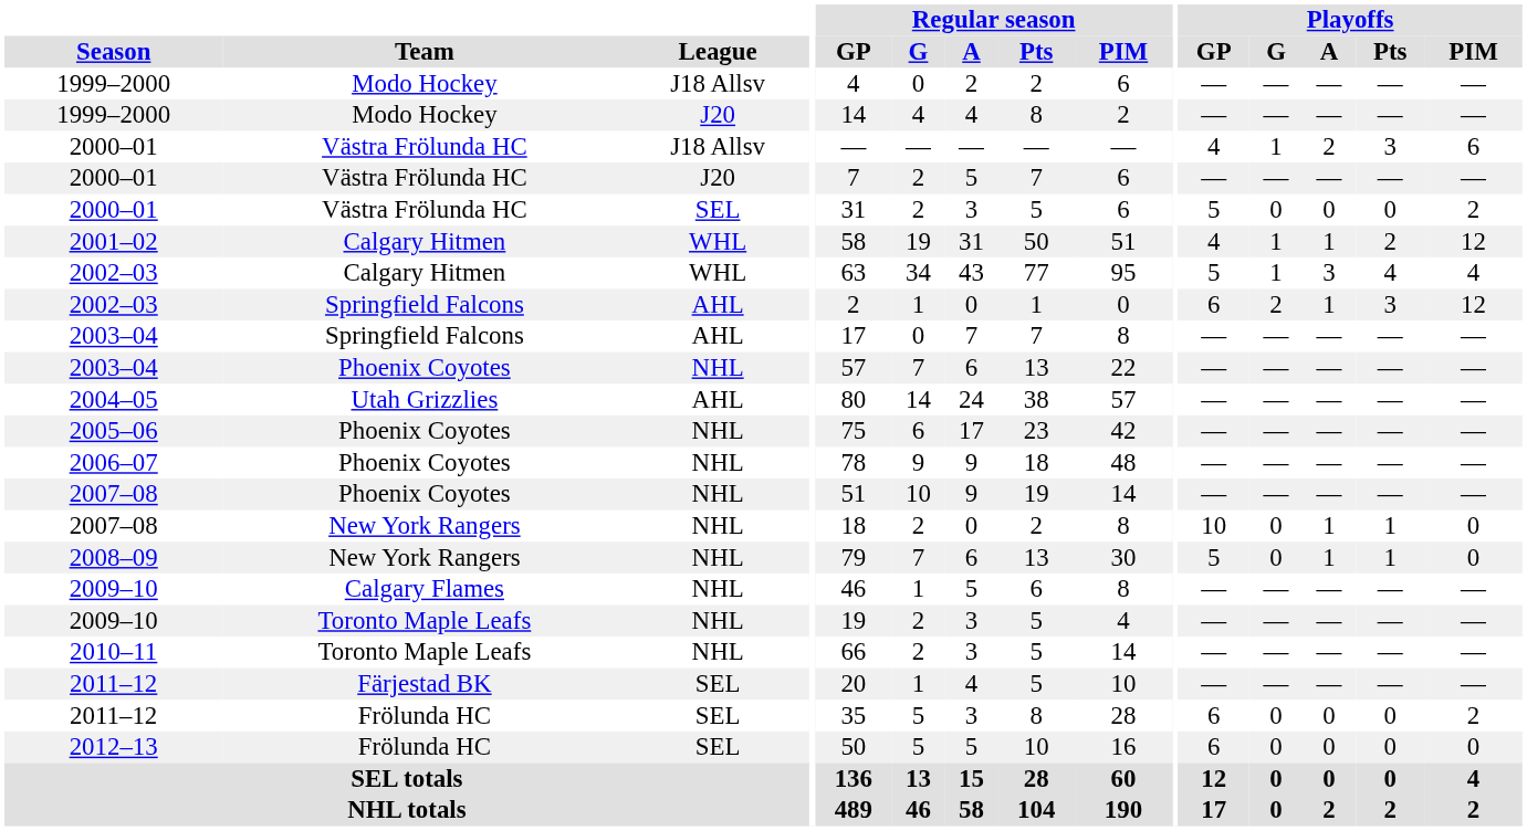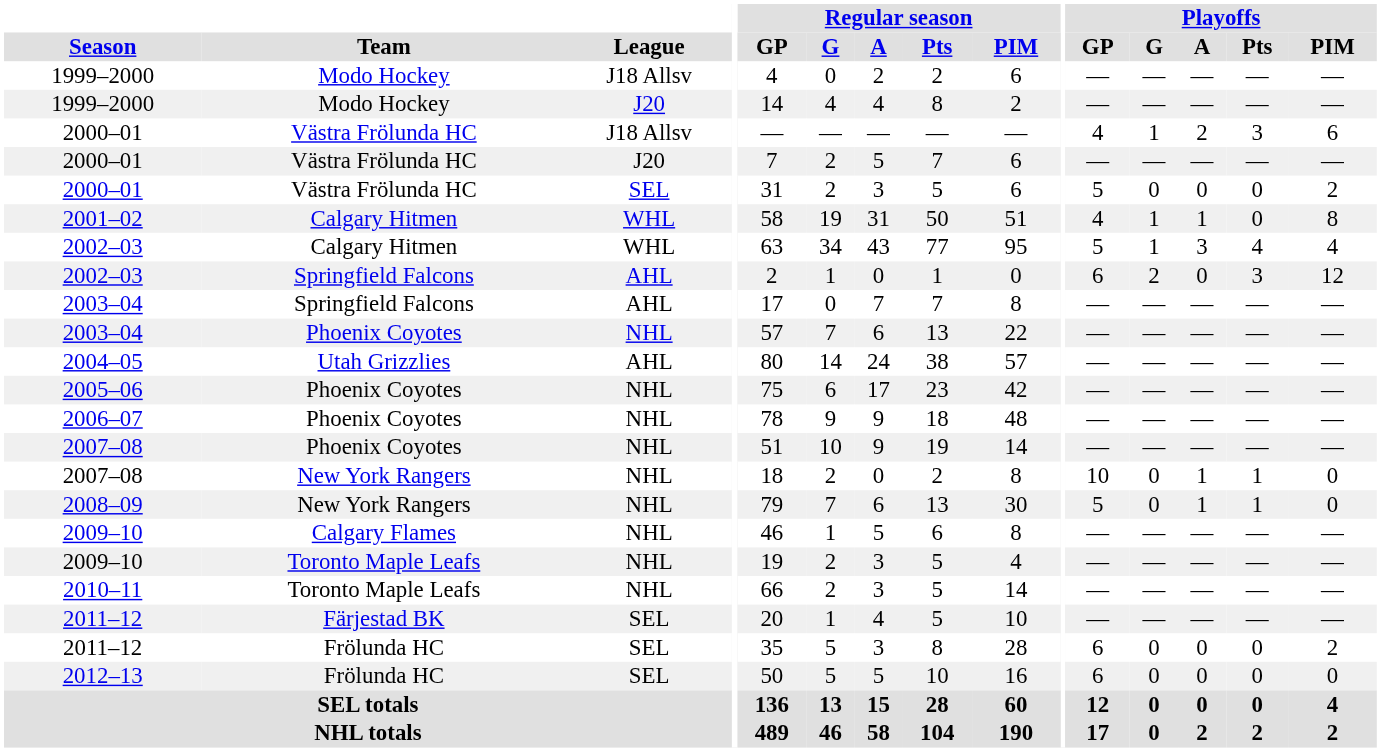 <table border="0" cellpadding="1" cellspacing="0" style="text-align:center; width:60em">
 <tr bgcolor="#e0e0e0">
 <th colspan="3" bgcolor="#ffffff"></th>
 <th rowspan="99" bgcolor="#ffffff"></th>
 <th colspan="5"><a href='#'>Regular season</a></th>
 <th rowspan="99" bgcolor="#ffffff"></th>
 <th colspan="5"><a href='#'>Playoffs</a></th>
 </tr>
 <tr bgcolor="#e0e0e0">
 <th><a href='#'>Season</a></th>
 <th>Team</th>
 <th>League</th>
 <th>GP</th>
 <th><a href='#'>G</a></th>
 <th><a href='#'>A</a></th>
 <th><a href='#'>Pts</a></th>
 <th><a href='#'>PIM</a></th>
 <th>GP</th>
 <th>G</th>
 <th>A</th>
 <th>Pts</th>
 <th>PIM</th>
 </tr>
 <tr>
 <td>1999–2000</td>
 <td><a href='#'>Modo Hockey</a></td>
 <td>J18 Allsv</td>
 <td>4</td>
 <td>0</td>
 <td>2</td>
 <td>2</td>
 <td>6</td>
 <td>—</td>
 <td>—</td>
 <td>—</td>
 <td>—</td>
 <td>—</td>
 </tr>
 <tr bgcolor="#f0f0f0">
 <td>1999–2000</td>
 <td>Modo Hockey</td>
 <td><a href='#'>J20</a></td>
 <td>14</td>
 <td>4</td>
 <td>4</td>
 <td>8</td>
 <td>2</td>
 <td>—</td>
 <td>—</td>
 <td>—</td>
 <td>—</td>
 <td>—</td>
 </tr>
 <tr>
 <td>2000–01</td>
 <td><a href='#'>Västra Frölunda HC</a></td>
 <td>J18 Allsv</td>
 <td>—</td>
 <td>—</td>
 <td>—</td>
 <td>—</td>
 <td>—</td>
 <td>4</td>
 <td>1</td>
 <td>2</td>
 <td>3</td>
 <td>6</td>
 </tr>
 <tr bgcolor="#f0f0f0">
 <td>2000–01</td>
 <td>Västra Frölunda HC</td>
 <td>J20</td>
 <td>7</td>
 <td>2</td>
 <td>5</td>
 <td>7</td>
 <td>6</td>
 <td>—</td>
 <td>—</td>
 <td>—</td>
 <td>—</td>
 <td>—</td>
 </tr>
 <tr>
 <td><a href='#'>2000–01</a></td>
 <td>Västra Frölunda HC</td>
 <td><a href='#'>SEL</a></td>
 <td>31</td>
 <td>2</td>
 <td>3</td>
 <td>5</td>
 <td>6</td>
 <td>5</td>
 <td>0</td>
 <td>0</td>
 <td>0</td>
 <td>2</td>
 </tr>
 <tr bgcolor="#f0f0f0">
 <td><a href='#'>2001–02</a></td>
 <td><a href='#'>Calgary Hitmen</a></td>
 <td><a href='#'>WHL</a></td>
 <td>58</td>
 <td>19</td>
 <td>31</td>
 <td>50</td>
 <td>51</td>
 <td>4</td>
 <td>1</td>
 <td>1</td>
-<td>2</td>
-<td>12</td>
+<td>0</td>
+<td>8</td>
 </tr>
 <tr>
 <td><a href='#'>2002–03</a></td>
 <td>Calgary Hitmen</td>
 <td>WHL</td>
 <td>63</td>
 <td>34</td>
 <td>43</td>
 <td>77</td>
 <td>95</td>
 <td>5</td>
 <td>1</td>
 <td>3</td>
 <td>4</td>
 <td>4</td>
 </tr>
 <tr bgcolor="#f0f0f0">
 <td><a href='#'>2002–03</a></td>
 <td><a href='#'>Springfield Falcons</a></td>
 <td><a href='#'>AHL</a></td>
 <td>2</td>
 <td>1</td>
 <td>0</td>
 <td>1</td>
 <td>0</td>
 <td>6</td>
 <td>2</td>
-<td>1</td>
+<td>0</td>
 <td>3</td>
 <td>12</td>
 </tr>
 <tr>
 <td><a href='#'>2003–04</a></td>
 <td>Springfield Falcons</td>
 <td>AHL</td>
 <td>17</td>
 <td>0</td>
 <td>7</td>
 <td>7</td>
 <td>8</td>
 <td>—</td>
 <td>—</td>
 <td>—</td>
 <td>—</td>
 <td>—</td>
 </tr>
 <tr bgcolor="#f0f0f0">
 <td><a href='#'>2003–04</a></td>
 <td><a href='#'>Phoenix Coyotes</a></td>
 <td><a href='#'>NHL</a></td>
 <td>57</td>
 <td>7</td>
 <td>6</td>
 <td>13</td>
 <td>22</td>
 <td>—</td>
 <td>—</td>
 <td>—</td>
 <td>—</td>
 <td>—</td>
 </tr>
 <tr>
 <td><a href='#'>2004–05</a></td>
 <td><a href='#'>Utah Grizzlies</a></td>
 <td>AHL</td>
 <td>80</td>
 <td>14</td>
 <td>24</td>
 <td>38</td>
 <td>57</td>
 <td>—</td>
 <td>—</td>
 <td>—</td>
 <td>—</td>
 <td>—</td>
 </tr>
 <tr bgcolor="#f0f0f0">
 <td><a href='#'>2005–06</a></td>
 <td>Phoenix Coyotes</td>
 <td>NHL</td>
 <td>75</td>
 <td>6</td>
 <td>17</td>
 <td>23</td>
 <td>42</td>
 <td>—</td>
 <td>—</td>
 <td>—</td>
 <td>—</td>
 <td>—</td>
 </tr>
 <tr>
 <td><a href='#'>2006–07</a></td>
 <td>Phoenix Coyotes</td>
 <td>NHL</td>
 <td>78</td>
 <td>9</td>
 <td>9</td>
 <td>18</td>
 <td>48</td>
 <td>—</td>
 <td>—</td>
 <td>—</td>
 <td>—</td>
 <td>—</td>
 </tr>
 <tr bgcolor="#f0f0f0">
 <td><a href='#'>2007–08</a></td>
 <td>Phoenix Coyotes</td>
 <td>NHL</td>
 <td>51</td>
 <td>10</td>
 <td>9</td>
 <td>19</td>
 <td>14</td>
 <td>—</td>
 <td>—</td>
 <td>—</td>
 <td>—</td>
 <td>—</td>
 </tr>
 <tr>
 <td>2007–08</td>
 <td><a href='#'>New York Rangers</a></td>
 <td>NHL</td>
 <td>18</td>
 <td>2</td>
 <td>0</td>
 <td>2</td>
 <td>8</td>
 <td>10</td>
 <td>0</td>
 <td>1</td>
 <td>1</td>
 <td>0</td>
 </tr>
 <tr bgcolor="#f0f0f0">
 <td><a href='#'>2008–09</a></td>
 <td>New York Rangers</td>
 <td>NHL</td>
 <td>79</td>
 <td>7</td>
 <td>6</td>
 <td>13</td>
 <td>30</td>
 <td>5</td>
 <td>0</td>
 <td>1</td>
 <td>1</td>
 <td>0</td>
 </tr>
 <tr>
 <td><a href='#'>2009–10</a></td>
 <td><a href='#'>Calgary Flames</a></td>
 <td>NHL</td>
 <td>46</td>
 <td>1</td>
 <td>5</td>
 <td>6</td>
 <td>8</td>
 <td>—</td>
 <td>—</td>
 <td>—</td>
 <td>—</td>
 <td>—</td>
 </tr>
 <tr bgcolor="#f0f0f0">
 <td>2009–10</td>
 <td><a href='#'>Toronto Maple Leafs</a></td>
 <td>NHL</td>
 <td>19</td>
 <td>2</td>
 <td>3</td>
 <td>5</td>
 <td>4</td>
 <td>—</td>
 <td>—</td>
 <td>—</td>
 <td>—</td>
 <td>—</td>
 </tr>
 <tr>
 <td><a href='#'>2010–11</a></td>
 <td>Toronto Maple Leafs</td>
 <td>NHL</td>
 <td>66</td>
 <td>2</td>
 <td>3</td>
 <td>5</td>
 <td>14</td>
 <td>—</td>
 <td>—</td>
 <td>—</td>
 <td>—</td>
 <td>—</td>
 </tr>
 <tr bgcolor="#f0f0f0">
 <td><a href='#'>2011–12</a></td>
 <td><a href='#'>Färjestad BK</a></td>
 <td>SEL</td>
 <td>20</td>
 <td>1</td>
 <td>4</td>
 <td>5</td>
 <td>10</td>
 <td>—</td>
 <td>—</td>
 <td>—</td>
 <td>—</td>
 <td>—</td>
 </tr>
 <tr>
 <td>2011–12</td>
 <td>Frölunda HC</td>
 <td>SEL</td>
 <td>35</td>
 <td>5</td>
 <td>3</td>
 <td>8</td>
 <td>28</td>
 <td>6</td>
 <td>0</td>
 <td>0</td>
 <td>0</td>
 <td>2</td>
 </tr>
 <tr bgcolor="#f0f0f0">
 <td><a href='#'>2012–13</a></td>
 <td>Frölunda HC</td>
 <td>SEL</td>
 <td>50</td>
 <td>5</td>
 <td>5</td>
 <td>10</td>
 <td>16</td>
 <td>6</td>
 <td>0</td>
 <td>0</td>
 <td>0</td>
 <td>0</td>
 </tr>
 <tr bgcolor="#e0e0e0">
 <th colspan="3">SEL totals</th>
 <th>136</th>
 <th>13</th>
 <th>15</th>
 <th>28</th>
 <th>60</th>
 <th>12</th>
 <th>0</th>
 <th>0</th>
 <th>0</th>
 <th>4</th>
 </tr>
 <tr bgcolor="#e0e0e0">
 <th colspan="3">NHL totals</th>
 <th>489</th>
 <th>46</th>
 <th>58</th>
 <th>104</th>
 <th>190</th>
 <th>17</th>
 <th>0</th>
 <th>2</th>
 <th>2</th>
 <th>2</th>
 </tr>
 </table>
